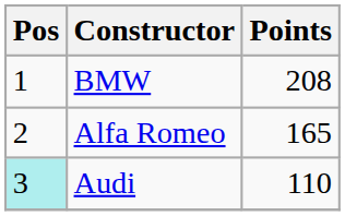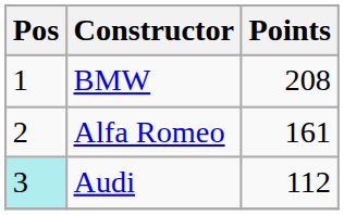 <table class="wikitable"   style="font-size:   85%;">
 <tr>
 <th>Pos</th>
 <th>Constructor</th>
 <th>Points</th>
 </tr>
 <tr>
 <td>1</td>
 <td> <a href='#'>BMW</a></td>
 <td align="right">208</td>
 </tr>
 <tr>
 <td>2</td>
 <td> <a href='#'>Alfa Romeo</a></td>
-<td align="right">165</td>
+<td align="right">161</td>
 </tr>
 <tr>
 <td style="background: paleturquoise;">3</td>
 <td> <a href='#'>Audi</a></td>
-<td align="right">110</td>
+<td align="right">112</td>
 </tr>
 <tr>
 </tr>
 </table>
